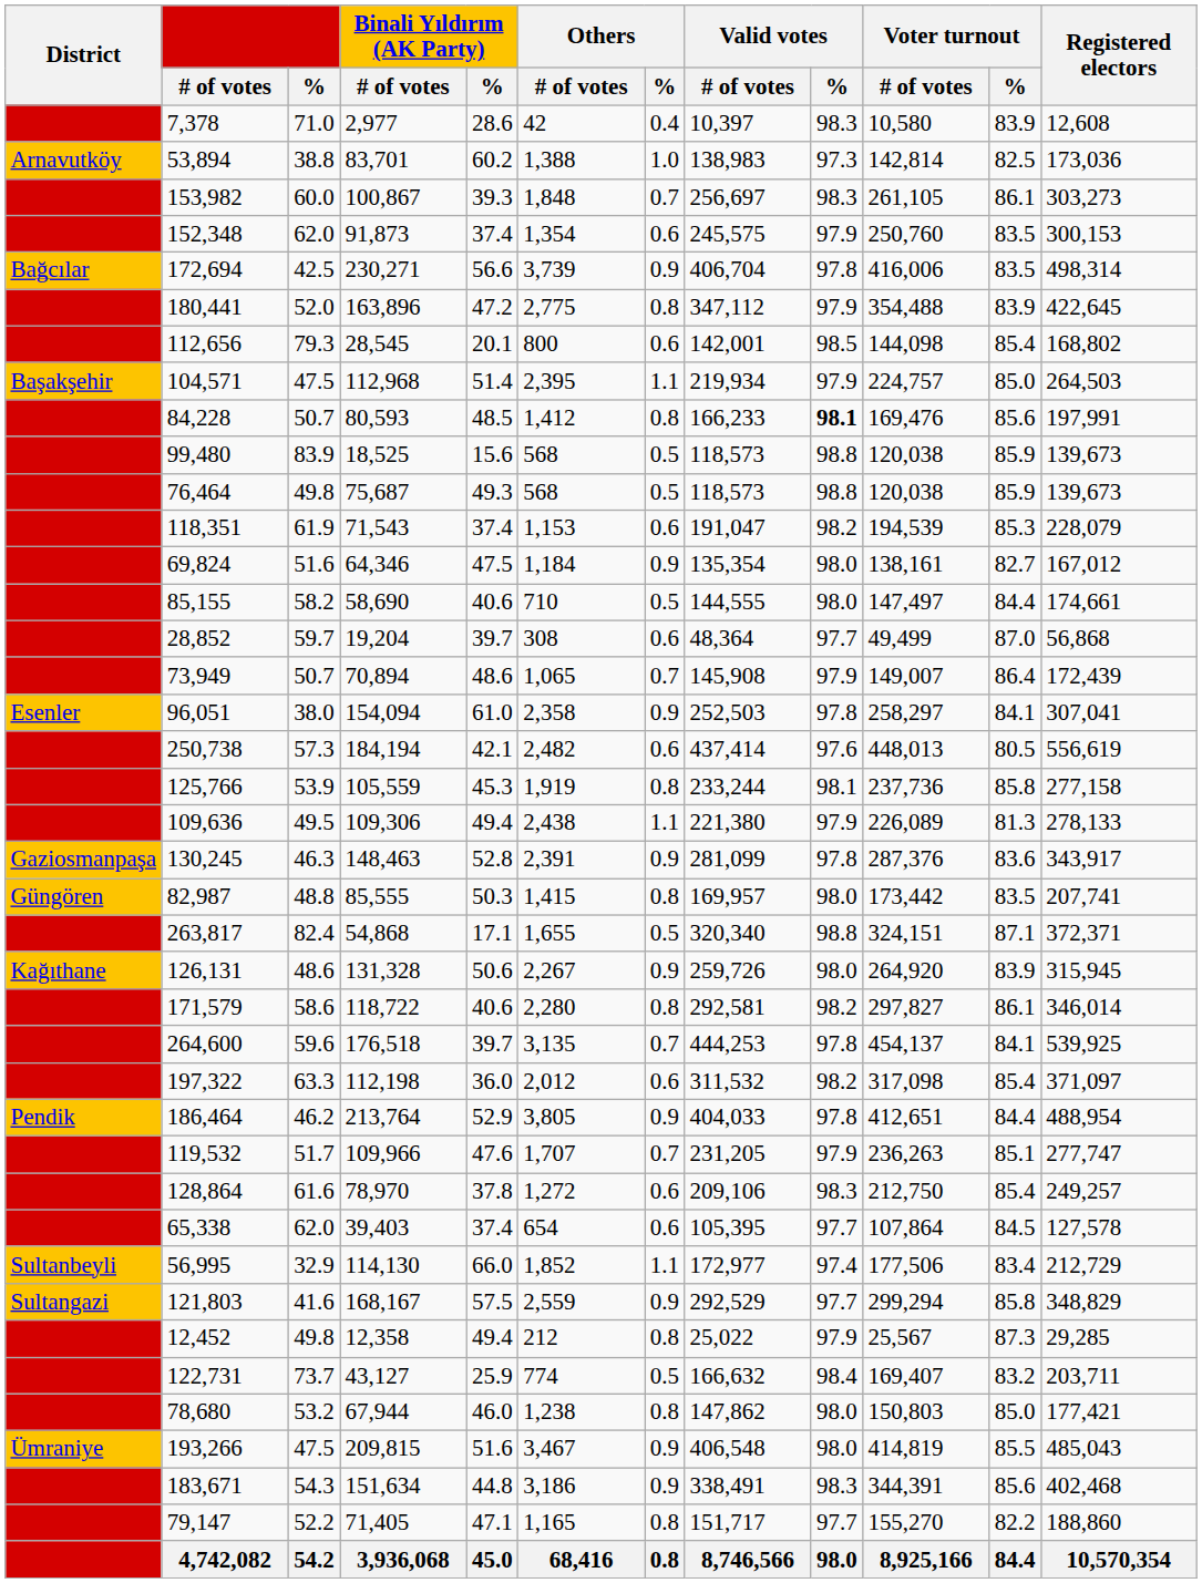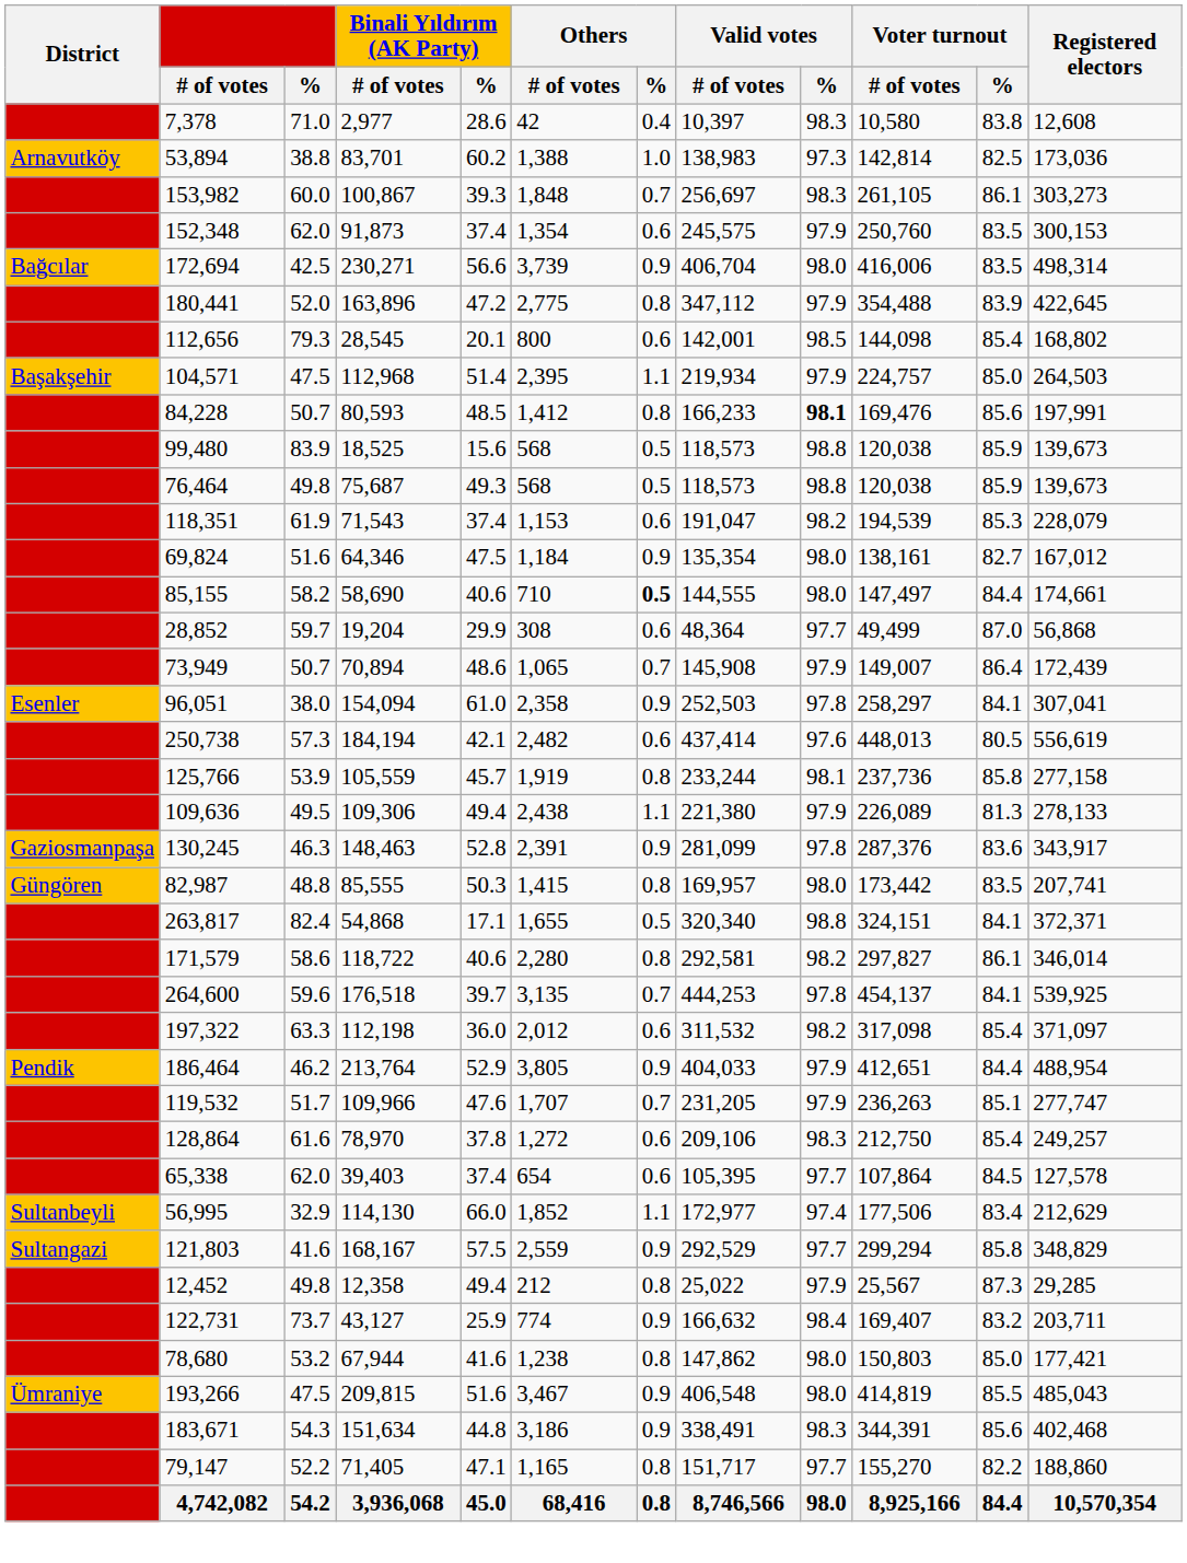 <table class="wikitable sortable">
 <tr>
 <th rowspan=2 width="100px">District</th>
 <th style="background: #d40000" colspan=2 width="100px"><a href='#'></a> <br><a href='#'></a></th>
 <th style="background: #Fdc400" colspan=2 width="100px"><a href='#'>Binali Yıldırım</a> <br><a href='#'>(AK Party)</a></th>
 <th colspan=2 width="100px">Others</th>
 <th colspan=2 width="100px">Valid votes</th>
 <th colspan=2 width="100px">Voter turnout</th>
 <th rowspan=2 width="100px">Registered electors</th>
 </tr>
 <tr>
 <th width="80px"># of votes</th>
 <th width="20px">%</th>
 <th width="80px"># of votes</th>
 <th width="20px">%</th>
 <th width="80px"># of votes</th>
 <th width="20px">%</th>
 <th width="80px"># of votes</th>
 <th width="20px">%</th>
 <th width="80px"># of votes</th>
 <th width="20px">%</th>
 </tr>
 <tr>
 <td style="background: #d40000"><a href='#'></a></td>
 <td>7,378</td>
 <td>71.0</td>
 <td>2,977</td>
 <td>28.6</td>
 <td>42</td>
 <td>0.4</td>
 <td>10,397</td>
 <td>98.3</td>
 <td>10,580</td>
-<td>83.9</td>
+<td>83.8</td>
 <td>12,608</td>
 </tr>
 <tr>
 <td style="background: #Fdc400"><a href='#'>Arnavutköy</a></td>
 <td>53,894</td>
 <td>38.8</td>
 <td>83,701</td>
 <td>60.2</td>
 <td>1,388</td>
 <td>1.0</td>
 <td>138,983</td>
 <td>97.3</td>
 <td>142,814</td>
 <td>82.5</td>
 <td>173,036</td>
 </tr>
 <tr>
 <td style="background: #d40000"><a href='#'></a></td>
 <td>153,982</td>
 <td>60.0</td>
 <td>100,867</td>
 <td>39.3</td>
 <td>1,848</td>
 <td>0.7</td>
 <td>256,697</td>
 <td>98.3</td>
 <td>261,105</td>
 <td>86.1</td>
 <td>303,273</td>
 </tr>
 <tr>
 <td style="background: #d40000"><a href='#'></a></td>
 <td>152,348</td>
 <td>62.0</td>
 <td>91,873</td>
 <td>37.4</td>
 <td>1,354</td>
 <td>0.6</td>
 <td>245,575</td>
 <td>97.9</td>
 <td>250,760</td>
 <td>83.5</td>
 <td>300,153</td>
 </tr>
 <tr>
 <td style="background: #Fdc400"><a href='#'>Bağcılar</a></td>
 <td>172,694</td>
 <td>42.5</td>
 <td>230,271</td>
 <td>56.6</td>
 <td>3,739</td>
 <td>0.9</td>
 <td>406,704</td>
-<td>97.8</td>
+<td>98.0</td>
 <td>416,006</td>
 <td>83.5</td>
 <td>498,314</td>
 </tr>
 <tr>
 <td style="background: #d40000"><a href='#'></a></td>
 <td>180,441</td>
 <td>52.0</td>
 <td>163,896</td>
 <td>47.2</td>
 <td>2,775</td>
 <td>0.8</td>
 <td>347,112</td>
 <td>97.9</td>
 <td>354,488</td>
 <td>83.9</td>
 <td>422,645</td>
 </tr>
 <tr>
 <td style="background: #d40000"><a href='#'></a></td>
 <td>112,656</td>
 <td>79.3</td>
 <td>28,545</td>
 <td>20.1</td>
 <td>800</td>
 <td>0.6</td>
 <td>142,001</td>
 <td>98.5</td>
 <td>144,098</td>
 <td>85.4</td>
 <td>168,802</td>
 </tr>
 <tr>
 <td style="background: #Fdc400"><a href='#'>Başakşehir</a></td>
 <td>104,571</td>
 <td>47.5</td>
 <td>112,968</td>
 <td>51.4</td>
 <td>2,395</td>
 <td>1.1</td>
 <td>219,934</td>
 <td>97.9</td>
 <td>224,757</td>
 <td>85.0</td>
 <td>264,503</td>
 </tr>
 <tr>
 <td style="background: #d40000"><a href='#'></a></td>
 <td>84,228</td>
 <td>50.7</td>
 <td>80,593</td>
 <td>48.5</td>
 <td>1,412</td>
 <td>0.8</td>
 <td>166,233</td>
 <td><strong>98.1</strong></td>
 <td>169,476</td>
 <td>85.6</td>
 <td>197,991</td>
 </tr>
 <tr>
 <td style="background: #d40000"><a href='#'></a></td>
 <td>99,480</td>
 <td>83.9</td>
 <td>18,525</td>
 <td>15.6</td>
 <td>568</td>
 <td>0.5</td>
 <td>118,573</td>
 <td>98.8</td>
 <td>120,038</td>
 <td>85.9</td>
 <td>139,673</td>
 </tr>
 <tr>
 <td style="background: #d40000"><a href='#'></a></td>
 <td>76,464</td>
 <td>49.8</td>
 <td>75,687</td>
 <td>49.3</td>
 <td>568</td>
 <td>0.5</td>
 <td>118,573</td>
 <td>98.8</td>
 <td>120,038</td>
 <td>85.9</td>
 <td>139,673</td>
 </tr>
 <tr>
 <td style="background: #d40000"><a href='#'></a></td>
 <td>118,351</td>
 <td>61.9</td>
 <td>71,543</td>
 <td>37.4</td>
 <td>1,153</td>
 <td>0.6</td>
 <td>191,047</td>
 <td>98.2</td>
 <td>194,539</td>
 <td>85.3</td>
 <td>228,079</td>
 </tr>
 <tr>
 <td style="background: #d40000"><a href='#'></a></td>
 <td>69,824</td>
 <td>51.6</td>
 <td>64,346</td>
 <td>47.5</td>
 <td>1,184</td>
 <td>0.9</td>
 <td>135,354</td>
 <td>98.0</td>
 <td>138,161</td>
 <td>82.7</td>
 <td>167,012</td>
 </tr>
 <tr>
 <td style="background: #d40000"><a href='#'></a></td>
 <td>85,155</td>
 <td>58.2</td>
 <td>58,690</td>
 <td>40.6</td>
 <td>710</td>
-<td>0.5</td>
+<td><strong>0.5</strong></td>
 <td>144,555</td>
 <td>98.0</td>
 <td>147,497</td>
 <td>84.4</td>
 <td>174,661</td>
 </tr>
 <tr>
 <td style="background: #d40000"><a href='#'></a></td>
 <td>28,852</td>
 <td>59.7</td>
 <td>19,204</td>
-<td>39.7</td>
+<td>29.9</td>
 <td>308</td>
 <td>0.6</td>
 <td>48,364</td>
 <td>97.7</td>
 <td>49,499</td>
 <td>87.0</td>
 <td>56,868</td>
 </tr>
 <tr>
 <td style="background: #d40000"><a href='#'></a></td>
 <td>73,949</td>
 <td>50.7</td>
 <td>70,894</td>
 <td>48.6</td>
 <td>1,065</td>
 <td>0.7</td>
 <td>145,908</td>
 <td>97.9</td>
 <td>149,007</td>
 <td>86.4</td>
 <td>172,439</td>
 </tr>
 <tr>
 <td style="background: #Fdc400"><a href='#'>Esenler</a></td>
 <td>96,051</td>
 <td>38.0</td>
 <td>154,094</td>
 <td>61.0</td>
 <td>2,358</td>
 <td>0.9</td>
 <td>252,503</td>
 <td>97.8</td>
 <td>258,297</td>
 <td>84.1</td>
 <td>307,041</td>
 </tr>
 <tr>
 <td style="background: #d40000"><a href='#'></a></td>
 <td>250,738</td>
 <td>57.3</td>
 <td>184,194</td>
 <td>42.1</td>
 <td>2,482</td>
 <td>0.6</td>
 <td>437,414</td>
 <td>97.6</td>
 <td>448,013</td>
 <td>80.5</td>
 <td>556,619</td>
 </tr>
 <tr>
 <td style="background: #d40000"><a href='#'></a></td>
 <td>125,766</td>
 <td>53.9</td>
 <td>105,559</td>
-<td>45.3</td>
+<td>45.7</td>
 <td>1,919</td>
 <td>0.8</td>
 <td>233,244</td>
 <td>98.1</td>
 <td>237,736</td>
 <td>85.8</td>
 <td>277,158</td>
 </tr>
 <tr>
 <td style="background: #d40000"><a href='#'></a></td>
 <td>109,636</td>
 <td>49.5</td>
 <td>109,306</td>
 <td>49.4</td>
 <td>2,438</td>
 <td>1.1</td>
 <td>221,380</td>
 <td>97.9</td>
 <td>226,089</td>
 <td>81.3</td>
 <td>278,133</td>
 </tr>
 <tr>
 <td style="background: #Fdc400"><a href='#'>Gaziosmanpaşa</a></td>
 <td>130,245</td>
 <td>46.3</td>
 <td>148,463</td>
 <td>52.8</td>
 <td>2,391</td>
 <td>0.9</td>
 <td>281,099</td>
 <td>97.8</td>
 <td>287,376</td>
 <td>83.6</td>
 <td>343,917</td>
 </tr>
 <tr>
 <td style="background: #Fdc400"><a href='#'>Güngören</a></td>
 <td>82,987</td>
 <td>48.8</td>
 <td>85,555</td>
 <td>50.3</td>
 <td>1,415</td>
 <td>0.8</td>
 <td>169,957</td>
 <td>98.0</td>
 <td>173,442</td>
 <td>83.5</td>
 <td>207,741</td>
 </tr>
 <tr>
 <td style="background: #d40000"><a href='#'></a></td>
 <td>263,817</td>
 <td>82.4</td>
 <td>54,868</td>
 <td>17.1</td>
 <td>1,655</td>
 <td>0.5</td>
 <td>320,340</td>
 <td>98.8</td>
 <td>324,151</td>
-<td>87.1</td>
+<td>84.1</td>
 <td>372,371</td>
-</tr>
-<tr>
-<td style="background: #Fdc400"><a href='#'>Kağıthane</a></td>
-<td>126,131</td>
-<td>48.6</td>
-<td>131,328</td>
-<td>50.6</td>
-<td>2,267</td>
-<td>0.9</td>
-<td>259,726</td>
-<td>98.0</td>
-<td>264,920</td>
-<td>83.9</td>
-<td>315,945</td>
 </tr>
 <tr>
 <td style="background: #d40000"><a href='#'></a></td>
 <td>171,579</td>
 <td>58.6</td>
 <td>118,722</td>
 <td>40.6</td>
 <td>2,280</td>
 <td>0.8</td>
 <td>292,581</td>
 <td>98.2</td>
 <td>297,827</td>
 <td>86.1</td>
 <td>346,014</td>
 </tr>
 <tr>
 <td style="background: #d40000"><a href='#'></a></td>
 <td>264,600</td>
 <td>59.6</td>
 <td>176,518</td>
 <td>39.7</td>
 <td>3,135</td>
 <td>0.7</td>
 <td>444,253</td>
 <td>97.8</td>
 <td>454,137</td>
 <td>84.1</td>
 <td>539,925</td>
 </tr>
 <tr>
 <td style="background: #d40000"><a href='#'></a></td>
 <td>197,322</td>
 <td>63.3</td>
 <td>112,198</td>
 <td>36.0</td>
 <td>2,012</td>
 <td>0.6</td>
 <td>311,532</td>
 <td>98.2</td>
 <td>317,098</td>
 <td>85.4</td>
 <td>371,097</td>
 </tr>
 <tr>
 <td style="background: #Fdc400"><a href='#'>Pendik</a></td>
 <td>186,464</td>
 <td>46.2</td>
 <td>213,764</td>
 <td>52.9</td>
 <td>3,805</td>
 <td>0.9</td>
 <td>404,033</td>
-<td>97.8</td>
+<td>97.9</td>
 <td>412,651</td>
 <td>84.4</td>
 <td>488,954</td>
 </tr>
 <tr>
 <td style="background: #d40000"><a href='#'></a></td>
 <td>119,532</td>
 <td>51.7</td>
 <td>109,966</td>
 <td>47.6</td>
 <td>1,707</td>
 <td>0.7</td>
 <td>231,205</td>
 <td>97.9</td>
 <td>236,263</td>
 <td>85.1</td>
 <td>277,747</td>
 </tr>
 <tr>
 <td style="background: #d40000"><a href='#'></a></td>
 <td>128,864</td>
 <td>61.6</td>
 <td>78,970</td>
 <td>37.8</td>
 <td>1,272</td>
 <td>0.6</td>
 <td>209,106</td>
 <td>98.3</td>
 <td>212,750</td>
 <td>85.4</td>
 <td>249,257</td>
 </tr>
 <tr>
 <td style="background: #d40000"><a href='#'></a></td>
 <td>65,338</td>
 <td>62.0</td>
 <td>39,403</td>
 <td>37.4</td>
 <td>654</td>
 <td>0.6</td>
 <td>105,395</td>
 <td>97.7</td>
 <td>107,864</td>
 <td>84.5</td>
 <td>127,578</td>
 </tr>
 <tr>
 <td style="background: #Fdc400"><a href='#'>Sultanbeyli</a></td>
 <td>56,995</td>
 <td>32.9</td>
 <td>114,130</td>
 <td>66.0</td>
 <td>1,852</td>
 <td>1.1</td>
 <td>172,977</td>
 <td>97.4</td>
 <td>177,506</td>
 <td>83.4</td>
-<td>212,729</td>
+<td>212,629</td>
 </tr>
 <tr>
 <td style="background: #Fdc400"><a href='#'>Sultangazi</a></td>
 <td>121,803</td>
 <td>41.6</td>
 <td>168,167</td>
 <td>57.5</td>
 <td>2,559</td>
 <td>0.9</td>
 <td>292,529</td>
 <td>97.7</td>
 <td>299,294</td>
 <td>85.8</td>
 <td>348,829</td>
 </tr>
 <tr>
 <td style="background: #d40000"><a href='#'></a></td>
 <td>12,452</td>
 <td>49.8</td>
 <td>12,358</td>
 <td>49.4</td>
 <td>212</td>
 <td>0.8</td>
 <td>25,022</td>
 <td>97.9</td>
 <td>25,567</td>
 <td>87.3</td>
 <td>29,285</td>
 </tr>
 <tr>
 <td style="background: #d40000"><a href='#'></a></td>
 <td>122,731</td>
 <td>73.7</td>
 <td>43,127</td>
 <td>25.9</td>
 <td>774</td>
-<td>0.5</td>
+<td>0.9</td>
 <td>166,632</td>
 <td>98.4</td>
 <td>169,407</td>
 <td>83.2</td>
 <td>203,711</td>
 </tr>
 <tr>
 <td style="background: #d40000"><a href='#'></a></td>
 <td>78,680</td>
 <td>53.2</td>
 <td>67,944</td>
-<td>46.0</td>
+<td>41.6</td>
 <td>1,238</td>
 <td>0.8</td>
 <td>147,862</td>
 <td>98.0</td>
 <td>150,803</td>
 <td>85.0</td>
 <td>177,421</td>
 </tr>
 <tr>
 <td style="background: #Fdc400"><a href='#'>Ümraniye</a></td>
 <td>193,266</td>
 <td>47.5</td>
 <td>209,815</td>
 <td>51.6</td>
 <td>3,467</td>
 <td>0.9</td>
 <td>406,548</td>
 <td>98.0</td>
 <td>414,819</td>
 <td>85.5</td>
 <td>485,043</td>
 </tr>
 <tr>
 <td style="background: #d40000"><a href='#'></a></td>
 <td>183,671</td>
 <td>54.3</td>
 <td>151,634</td>
 <td>44.8</td>
 <td>3,186</td>
 <td>0.9</td>
 <td>338,491</td>
 <td>98.3</td>
 <td>344,391</td>
 <td>85.6</td>
 <td>402,468</td>
 </tr>
 <tr>
 <td style="background: #d40000"><a href='#'></a></td>
 <td>79,147</td>
 <td>52.2</td>
 <td>71,405</td>
 <td>47.1</td>
 <td>1,165</td>
 <td>0.8</td>
 <td>151,717</td>
 <td>97.7</td>
 <td>155,270</td>
 <td>82.2</td>
 <td>188,860</td>
 </tr>
 <tr>
 <th style="background: #d40000"><a href='#'></a></th>
 <th>4,742,082</th>
 <th>54.2</th>
 <th>3,936,068</th>
 <th>45.0</th>
 <th>68,416</th>
 <th>0.8</th>
 <th>8,746,566</th>
 <th>98.0</th>
 <th>8,925,166</th>
 <th>84.4</th>
 <th>10,570,354</th>
 </tr>
 </table>
